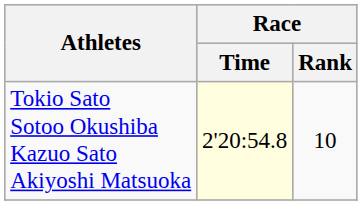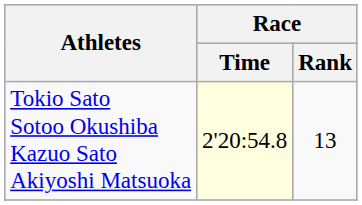 <table class="wikitable" border="1" style="font-size:90%">
 <tr>
 <th rowspan=2>Athletes</th>
 <th colspan=2>Race</th>
 </tr>
 <tr>
 <th>Time</th>
 <th>Rank</th>
 </tr>
 <tr>
 <td><a href='#'>Tokio Sato</a><br><a href='#'>Sotoo Okushiba</a><br><a href='#'>Kazuo Sato</a><br><a href='#'>Akiyoshi Matsuoka</a></td>
 <td align=center style="background: lightyellow;">2'20:54.8</td>
-<td align=center>10</td>
+<td align=center>13</td>
 </tr>
 </table>
